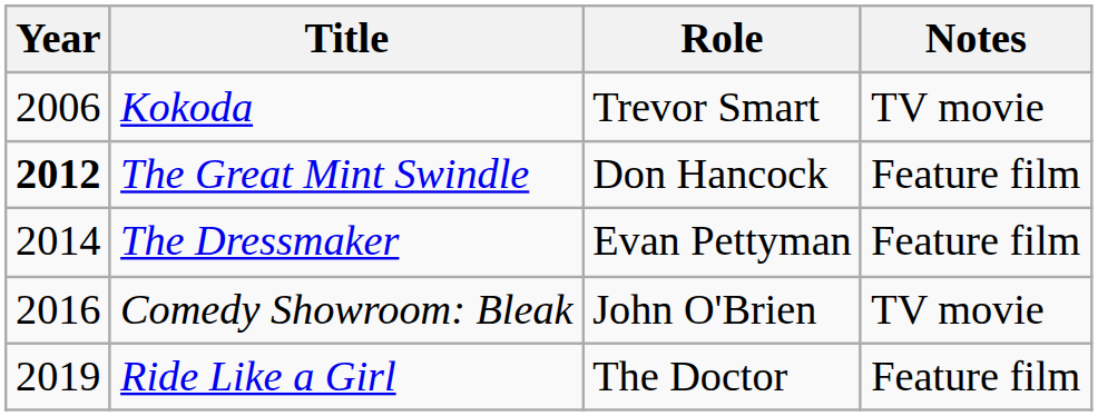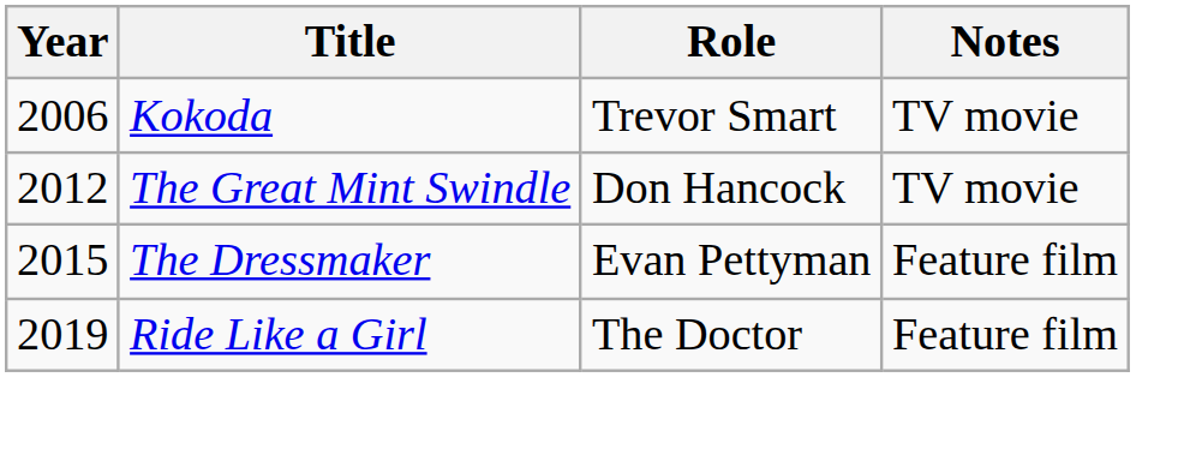 <table class="wikitable">
 <tr>
 <th>Year</th>
 <th>Title</th>
 <th>Role</th>
 <th>Notes</th>
 </tr>
 <tr>
 <td>2006</td>
 <td><em><a href='#'>Kokoda</a></em></td>
 <td>Trevor Smart</td>
 <td>TV movie</td>
 </tr>
 <tr>
-<td><strong>2012</strong></td>
+<td>2012</td>
 <td><em><a href='#'>The Great Mint Swindle</a></em></td>
 <td>Don Hancock</td>
-<td>Feature film</td>
+<td>TV movie</td>
 </tr>
 <tr>
-<td>2014</td>
+<td>2015</td>
 <td><em><a href='#'>The Dressmaker</a></em></td>
 <td>Evan Pettyman</td>
 <td>Feature film</td>
-</tr>
-<tr>
-<td>2016</td>
-<td><em>Comedy Showroom: Bleak</em></td>
-<td>John O'Brien</td>
-<td>TV movie</td>
 </tr>
 <tr>
 <td>2019</td>
 <td><em><a href='#'>Ride Like a Girl</a></em></td>
 <td>The Doctor</td>
 <td>Feature film</td>
 </tr>
 </table>
